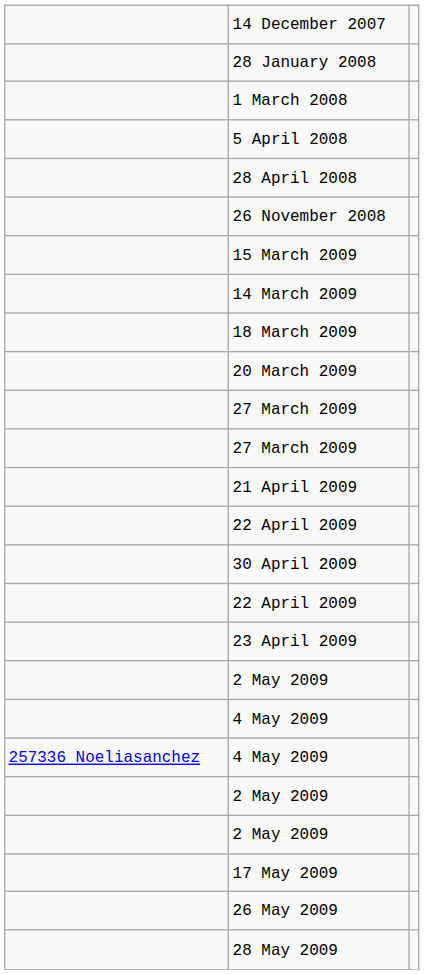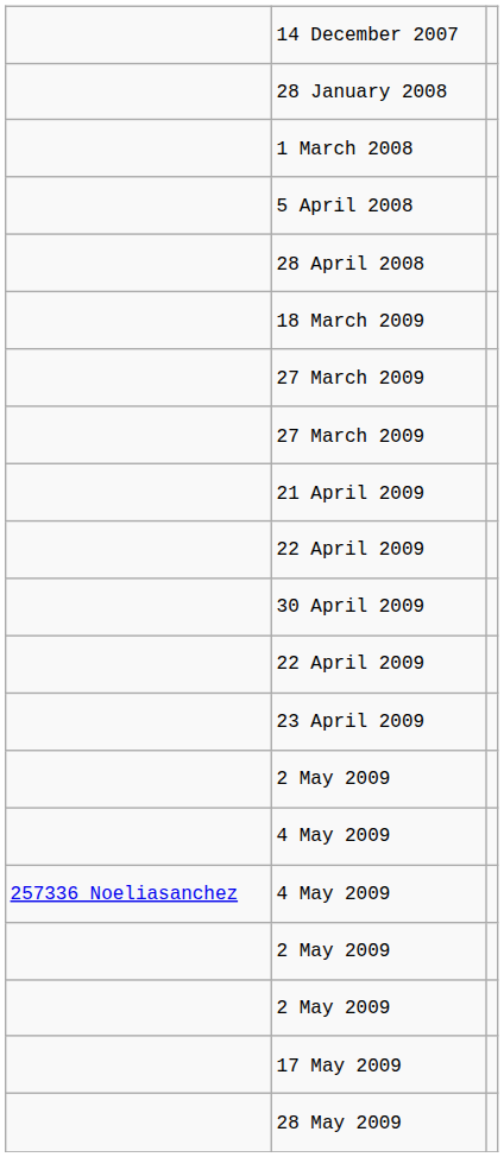 <table class="wikitable" style="font-size: 89%; float: left; width: 26em; margin-right: 1em; height: 700px">
 <tr>
 <td></td>
 <td>14 December 2007</td>
 <td></td>
 </tr>
 <tr>
 <td></td>
 <td>28 January 2008</td>
 <td></td>
 </tr>
 <tr>
 <td></td>
 <td>1 March 2008</td>
 <td></td>
 </tr>
 <tr>
 <td></td>
 <td>5 April 2008</td>
 <td></td>
 </tr>
 <tr>
 <td></td>
 <td>28 April 2008</td>
 <td></td>
 </tr>
 <tr>
 <td></td>
-<td>26 November 2008</td>
-<td></td>
-</tr>
-<tr>
-<td></td>
-<td>15 March 2009</td>
-<td></td>
-</tr>
-<tr>
-<td></td>
-<td>14 March 2009</td>
-<td></td>
-</tr>
-<tr>
-<td></td>
 <td>18 March 2009</td>
-<td></td>
-</tr>
-<tr>
-<td></td>
-<td>20 March 2009</td>
 <td></td>
 </tr>
 <tr>
 <td></td>
 <td>27 March 2009</td>
 <td></td>
 </tr>
 <tr>
 <td></td>
 <td>27 March 2009</td>
 <td></td>
 </tr>
 <tr>
 <td></td>
 <td>21 April 2009</td>
 <td></td>
 </tr>
 <tr>
 <td></td>
 <td>22 April 2009</td>
 <td></td>
 </tr>
 <tr>
 <td></td>
 <td>30 April 2009</td>
 <td></td>
 </tr>
 <tr>
 <td></td>
 <td>22 April 2009</td>
 <td></td>
 </tr>
 <tr>
 <td></td>
 <td>23 April 2009</td>
 <td></td>
 </tr>
 <tr>
 <td></td>
 <td>2 May 2009</td>
 <td></td>
 </tr>
 <tr>
 <td></td>
 <td>4 May 2009</td>
 <td></td>
 </tr>
 <tr>
 <td><a href='#'>257336 Noeliasanchez</a></td>
 <td>4 May 2009</td>
 <td></td>
 </tr>
 <tr>
 <td></td>
 <td>2 May 2009</td>
 <td></td>
 </tr>
 <tr>
 <td></td>
 <td>2 May 2009</td>
 <td></td>
 </tr>
 <tr>
 <td></td>
 <td>17 May 2009</td>
 <td></td>
 </tr>
 <tr>
 <td></td>
-<td>26 May 2009</td>
-<td></td>
-</tr>
-<tr>
-<td></td>
 <td>28 May 2009</td>
 <td></td>
 </tr>
 </table>
